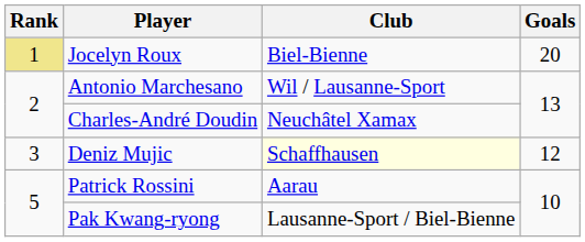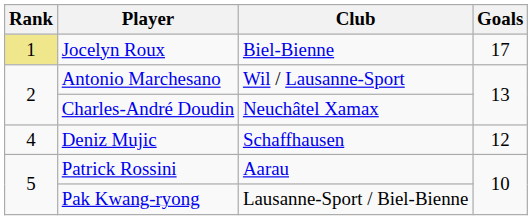 <table class="wikitable">
 <tr>
 <th>Rank</th>
 <th>Player</th>
 <th>Club</th>
 <th>Goals</th>
 </tr>
 <tr>
 <td align="center" style="background: khaki;">1</td>
 <td> <a href='#'>Jocelyn Roux</a></td>
 <td><a href='#'>Biel-Bienne</a></td>
-<td style="text-align:center;">20</td>
+<td style="text-align:center;">17</td>
 </tr>
 <tr>
 <td rowspan="2" align="center">2</td>
 <td> <a href='#'>Antonio Marchesano</a></td>
 <td><a href='#'>Wil</a> / <a href='#'>Lausanne-Sport</a></td>
 <td rowspan="2" style="text-align:center;">13</td>
 </tr>
 <tr>
 <td> <a href='#'>Charles-André Doudin</a></td>
 <td><a href='#'>Neuchâtel Xamax</a></td>
 </tr>
 <tr>
-<td align="center">3</td>
+<td align="center">4</td>
 <td> <a href='#'>Deniz Mujic</a></td>
-<td style="background: lightyellow;"><a href='#'>Schaffhausen</a></td>
+<td><a href='#'>Schaffhausen</a></td>
 <td style="text-align:center;">12</td>
 </tr>
 <tr>
 <td rowspan="2" align="center">5</td>
 <td> <a href='#'>Patrick Rossini</a></td>
 <td><a href='#'>Aarau</a></td>
 <td rowspan="2" style="text-align:center;">10</td>
 </tr>
 <tr>
 <td> <a href='#'>Pak Kwang-ryong</a></td>
 <td>Lausanne-Sport / Biel-Bienne</td>
 </tr>
 </table>
